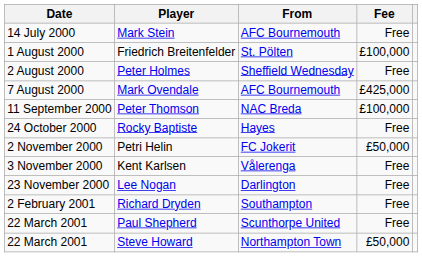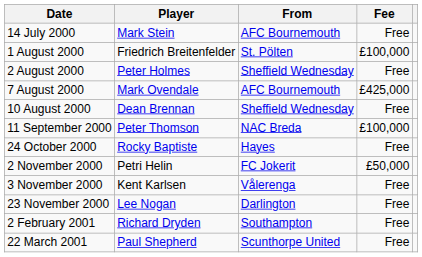 <table class="wikitable">
 <tr>
 <th>Date</th>
 <th>Player</th>
 <th>From</th>
 <th>Fee</th>
 <th></th>
 </tr>
 <tr>
 <td>14 July 2000</td>
 <td> <a href='#'>Mark Stein</a></td>
 <td><a href='#'>AFC Bournemouth</a></td>
 <td align="right">Free</td>
 <td style="text-align:center;"></td>
 </tr>
 <tr>
 <td>1 August 2000</td>
 <td> Friedrich Breitenfelder</td>
 <td> <a href='#'>St. Pölten</a></td>
 <td align="right">£100,000</td>
 <td style="text-align:center;"></td>
 </tr>
 <tr>
 <td>2 August 2000</td>
 <td> <a href='#'>Peter Holmes</a></td>
 <td><a href='#'>Sheffield Wednesday</a></td>
 <td align="right">Free</td>
 <td style="text-align:center;"></td>
 </tr>
 <tr>
 <td>7 August 2000</td>
 <td> <a href='#'>Mark Ovendale</a></td>
 <td><a href='#'>AFC Bournemouth</a></td>
 <td align="right">£425,000</td>
+<td style="text-align:center;"></td>
+</tr>
+<tr>
+<td>10 August 2000</td>
+<td> <a href='#'>Dean Brennan</a></td>
+<td><a href='#'>Sheffield Wednesday</a></td>
+<td align="right">Free</td>
 <td style="text-align:center;"></td>
 </tr>
 <tr>
 <td>11 September 2000</td>
 <td> <a href='#'>Peter Thomson</a></td>
 <td> <a href='#'>NAC Breda</a></td>
 <td align="right">£100,000</td>
 <td style="text-align:center;"></td>
 </tr>
 <tr>
 <td>24 October 2000</td>
 <td> <a href='#'>Rocky Baptiste</a></td>
 <td><a href='#'>Hayes</a></td>
 <td align="right">Free</td>
 <td style="text-align:center;"></td>
 </tr>
 <tr>
 <td>2 November 2000</td>
 <td> Petri Helin</td>
 <td> <a href='#'>FC Jokerit</a></td>
 <td align="right">£50,000</td>
 <td style="text-align:center;"></td>
 </tr>
 <tr>
 <td>3 November 2000</td>
 <td> Kent Karlsen</td>
 <td> <a href='#'>Vålerenga</a></td>
 <td align="right">Free</td>
 <td style="text-align:center;"></td>
 </tr>
 <tr>
 <td>23 November 2000</td>
 <td> <a href='#'>Lee Nogan</a></td>
 <td><a href='#'>Darlington</a></td>
 <td align="right">Free</td>
 <td style="text-align:center;"></td>
 </tr>
 <tr>
 <td>2 February 2001</td>
 <td> <a href='#'>Richard Dryden</a></td>
 <td><a href='#'>Southampton</a></td>
 <td align="right">Free</td>
 <td style="text-align:center;"></td>
 </tr>
 <tr>
 <td>22 March 2001</td>
 <td> <a href='#'>Paul Shepherd</a></td>
 <td><a href='#'>Scunthorpe United</a></td>
 <td align="right">Free</td>
 <td style="text-align:center;"></td>
 </tr>
-<tr>
-<td>22 March 2001</td>
-<td> <a href='#'>Steve Howard</a></td>
-<td><a href='#'>Northampton Town</a></td>
-<td align="right">£50,000</td>
-<td style="text-align:center;"></td>
-</tr>
 </table>
